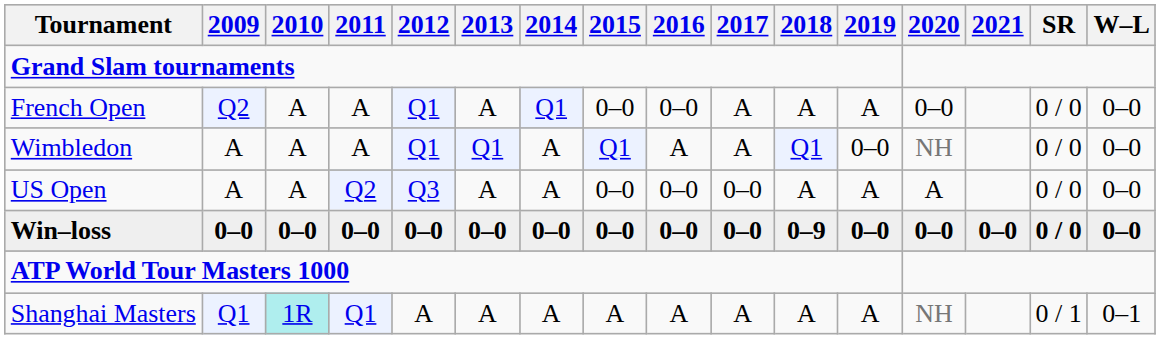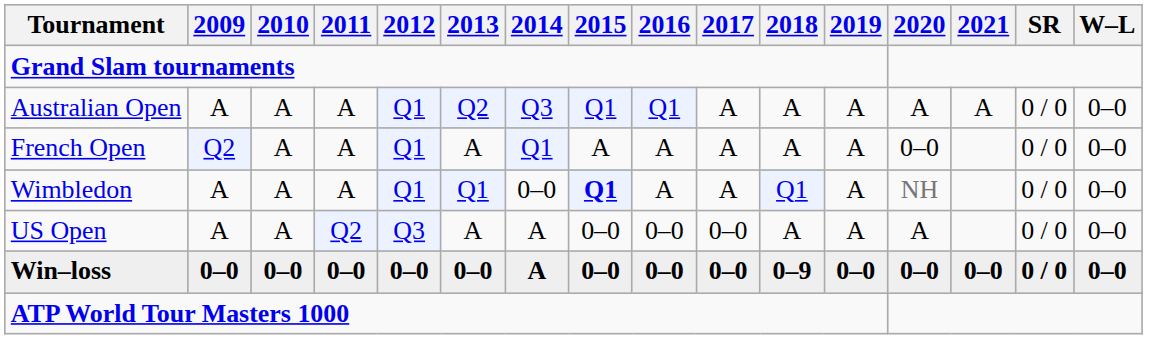 <table class=wikitable style=text-align:center>
 <tr>
 <th>Tournament</th>
 <th><a href='#'>2009</a></th>
 <th><a href='#'>2010</a></th>
 <th><a href='#'>2011</a></th>
 <th><a href='#'>2012</a></th>
 <th><a href='#'>2013</a></th>
 <th><a href='#'>2014</a></th>
 <th><a href='#'>2015</a></th>
 <th><a href='#'>2016</a></th>
 <th><a href='#'>2017</a></th>
 <th><a href='#'>2018</a></th>
 <th><a href='#'>2019</a></th>
 <th><a href='#'>2020</a></th>
 <th><a href='#'>2021</a></th>
 <th>SR</th>
 <th>W–L</th>
 </tr>
 <tr>
 <td colspan=12 style=text-align:left><strong><a href='#'>Grand Slam tournaments</a></strong></td>
 </tr>
 <tr>
+<td style=text-align:left><a href='#'>Australian Open</a></td>
+<td>A</td>
+<td>A</td>
+<td>A</td>
+<td style=background:#ecf2ff><a href='#'>Q1</a></td>
+<td style=background:#ecf2ff><a href='#'>Q2</a></td>
+<td style=background:#ecf2ff><a href='#'>Q3</a></td>
+<td style=background:#ecf2ff><a href='#'>Q1</a></td>
+<td style=background:#ecf2ff><a href='#'>Q1</a></td>
+<td>A</td>
+<td>A</td>
+<td>A</td>
+<td>A</td>
+<td>A</td>
+<td>0 / 0</td>
+<td>0–0</td>
+</tr>
+<tr>
 <td style=text-align:left><a href='#'>French Open</a></td>
 <td style=background:#ecf2ff><a href='#'>Q2</a></td>
 <td>A</td>
 <td>A</td>
 <td style=background:#ecf2ff><a href='#'>Q1</a></td>
 <td>A</td>
 <td style=background:#ecf2ff><a href='#'>Q1</a></td>
-<td>0–0</td>
-<td>0–0</td>
+<td>A</td>
+<td>A</td>
 <td>A</td>
 <td>A</td>
 <td>A</td>
 <td>0–0</td>
 <td></td>
 <td>0 / 0</td>
 <td>0–0</td>
 </tr>
 <tr>
 <td style=text-align:left><a href='#'>Wimbledon</a></td>
 <td>A</td>
 <td>A</td>
 <td>A</td>
 <td style=background:#ecf2ff><a href='#'>Q1</a></td>
 <td style=background:#ecf2ff><a href='#'>Q1</a></td>
+<td>0–0</td>
+<td style=background:#ecf2ff><strong><a href='#'>Q1</a></strong></td>
+<td>A</td>
 <td>A</td>
 <td style=background:#ecf2ff><a href='#'>Q1</a></td>
 <td>A</td>
-<td>A</td>
-<td style=background:#ecf2ff><a href='#'>Q1</a></td>
-<td>0–0</td>
 <td style=color:#767676>NH</td>
 <td></td>
 <td>0 / 0</td>
 <td>0–0</td>
 </tr>
 <tr>
 <td style=text-align:left><a href='#'>US Open</a></td>
 <td>A</td>
 <td>A</td>
 <td style=background:#ecf2ff><a href='#'>Q2</a></td>
 <td style=background:#ecf2ff><a href='#'>Q3</a></td>
 <td>A</td>
 <td>A</td>
 <td>0–0</td>
 <td>0–0</td>
 <td>0–0</td>
 <td>A</td>
 <td>A</td>
 <td>A</td>
 <td></td>
 <td>0 / 0</td>
 <td>0–0</td>
 </tr>
 <tr style=font-weight:bold;background:#efefef>
 <td style=text-align:left>Win–loss</td>
 <td>0–0</td>
 <td>0–0</td>
 <td>0–0</td>
 <td>0–0</td>
 <td>0–0</td>
-<td>0–0</td>
+<td>A</td>
 <td>0–0</td>
 <td>0–0</td>
 <td>0–0</td>
 <td>0–9</td>
 <td>0–0</td>
 <td>0–0</td>
 <td>0–0</td>
 <td>0 / 0</td>
 <td>0–0</td>
 </tr>
 <tr>
 <td colspan=12 style=text-align:left><strong><a href='#'>ATP World Tour Masters 1000</a></strong></td>
 </tr>
-<tr>
-<td style=text-align:left><a href='#'>Shanghai Masters</a></td>
-<td style=background:#ecf2ff><a href='#'>Q1</a></td>
-<td bgcolor=afeeee><a href='#'>1R</a></td>
-<td style=background:#ecf2ff><a href='#'>Q1</a></td>
-<td>A</td>
-<td>A</td>
-<td>A</td>
-<td>A</td>
-<td>A</td>
-<td>A</td>
-<td>A</td>
-<td>A</td>
-<td style=color:#767676>NH</td>
-<td></td>
-<td>0 / 1</td>
-<td>0–1</td>
-</tr>
 </table>
